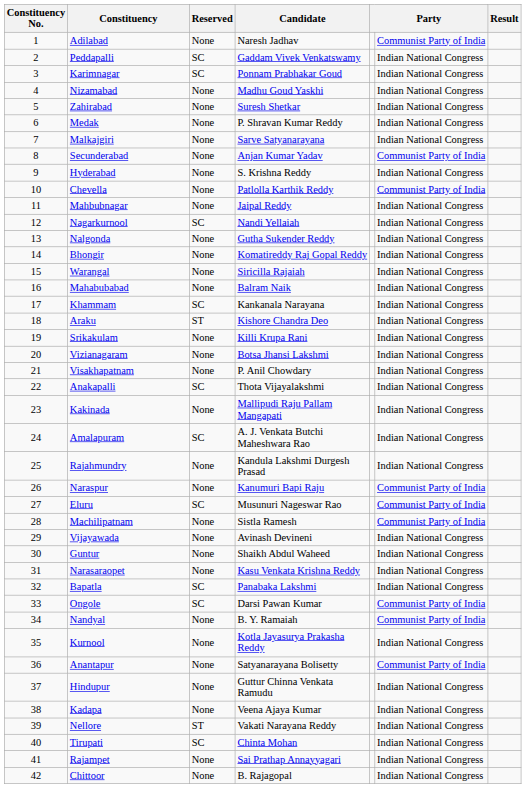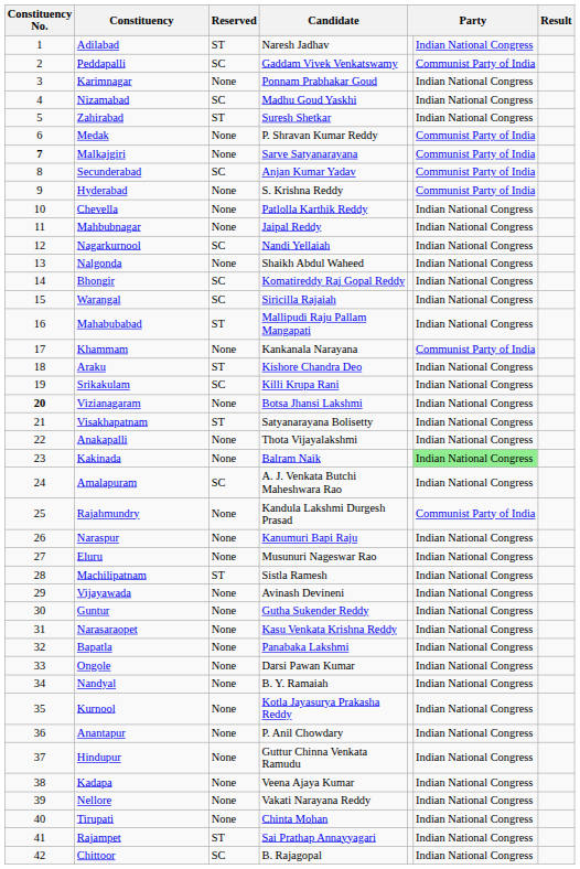 <table class= "wikitable sortable">
 <tr>
 <th>Constituency <br> No.</th>
 <th style="width:180px;">Constituency</th>
 <th>Reserved</th>
 <th style="width:200px;">Candidate</th>
 <th colspan=2>Party</th>
 <th>Result</th>
 </tr>
 <tr>
 <td align="center">1</td>
 <td><a href='#'>Adilabad</a></td>
-<td>None</td>
+<td>ST</td>
 <td>Naresh Jadhav</td>
 <td bgcolor=></td>
-<td><a href='#'>Communist Party of India</a></td>
+<td><a href='#'>Indian National Congress</a></td>
 <td></td>
 </tr>
 <tr>
 <td align="center">2</td>
 <td><a href='#'>Peddapalli</a></td>
 <td>SC</td>
 <td><a href='#'>Gaddam Vivek Venkatswamy</a></td>
 <td bgcolor=></td>
-<td>Indian National Congress</td>
+<td><a href='#'>Communist Party of India</a></td>
 <td></td>
 </tr>
 <tr>
 <td align="center">3</td>
 <td><a href='#'>Karimnagar</a></td>
-<td>SC</td>
+<td>None</td>
 <td><a href='#'>Ponnam Prabhakar Goud</a></td>
 <td bgcolor=></td>
 <td>Indian National Congress</td>
 <td></td>
 </tr>
 <tr>
 <td align="center">4</td>
 <td><a href='#'>Nizamabad</a></td>
-<td>None</td>
+<td>SC</td>
 <td><a href='#'>Madhu Goud Yaskhi</a></td>
 <td bgcolor=></td>
 <td>Indian National Congress</td>
 <td></td>
 </tr>
 <tr>
 <td align="center">5</td>
 <td><a href='#'>Zahirabad</a></td>
-<td>None</td>
+<td>ST</td>
 <td><a href='#'>Suresh Shetkar</a></td>
 <td bgcolor=></td>
 <td>Indian National Congress</td>
 <td></td>
 </tr>
 <tr>
 <td align="center">6</td>
 <td><a href='#'>Medak</a></td>
 <td>None</td>
 <td>P. Shravan Kumar Reddy</td>
 <td bgcolor=></td>
-<td>Indian National Congress</td>
+<td><a href='#'>Communist Party of India</a></td>
 <td></td>
 </tr>
 <tr>
-<td align="center">7</td>
+<td align="center"><strong>7</strong></td>
 <td><a href='#'>Malkajgiri</a></td>
 <td>None</td>
 <td><a href='#'>Sarve Satyanarayana</a></td>
 <td bgcolor=></td>
-<td>Indian National Congress</td>
+<td><a href='#'>Communist Party of India</a></td>
 <td></td>
 </tr>
 <tr>
 <td align="center">8</td>
 <td><a href='#'>Secunderabad</a></td>
-<td>None</td>
+<td>SC</td>
 <td><a href='#'>Anjan Kumar Yadav</a></td>
 <td bgcolor=></td>
 <td><a href='#'>Communist Party of India</a></td>
 <td></td>
 </tr>
 <tr>
 <td align="center">9</td>
 <td><a href='#'>Hyderabad</a></td>
 <td>None</td>
 <td>S. Krishna Reddy</td>
 <td bgcolor=></td>
-<td>Indian National Congress</td>
+<td><a href='#'>Communist Party of India</a></td>
 <td></td>
 </tr>
 <tr>
 <td align="center">10</td>
 <td><a href='#'>Chevella</a></td>
 <td>None</td>
 <td><a href='#'>Patlolla Karthik Reddy</a></td>
 <td bgcolor=></td>
-<td><a href='#'>Communist Party of India</a></td>
+<td>Indian National Congress</td>
 <td></td>
 </tr>
 <tr>
 <td align="center">11</td>
 <td><a href='#'>Mahbubnagar</a></td>
 <td>None</td>
 <td><a href='#'>Jaipal Reddy</a></td>
 <td bgcolor=></td>
 <td>Indian National Congress</td>
 <td></td>
 </tr>
 <tr>
 <td align="center">12</td>
 <td><a href='#'>Nagarkurnool</a></td>
 <td>SC</td>
 <td><a href='#'>Nandi Yellaiah</a></td>
 <td bgcolor=></td>
 <td>Indian National Congress</td>
 <td></td>
 </tr>
 <tr>
 <td align="center">13</td>
 <td><a href='#'>Nalgonda</a></td>
 <td>None</td>
-<td><a href='#'>Gutha Sukender Reddy</a></td>
+<td>Shaikh Abdul Waheed</td>
 <td bgcolor=></td>
 <td>Indian National Congress</td>
 <td></td>
 </tr>
 <tr>
 <td align="center">14</td>
 <td><a href='#'>Bhongir</a></td>
-<td>None</td>
+<td>SC</td>
 <td><a href='#'>Komatireddy Raj Gopal Reddy</a></td>
 <td bgcolor=></td>
 <td>Indian National Congress</td>
 <td></td>
 </tr>
 <tr>
 <td align="center">15</td>
 <td><a href='#'>Warangal</a></td>
-<td>None</td>
+<td>SC</td>
 <td><a href='#'>Siricilla Rajaiah</a></td>
 <td bgcolor=></td>
 <td>Indian National Congress</td>
 <td></td>
 </tr>
 <tr>
 <td align="center">16</td>
 <td><a href='#'>Mahabubabad</a></td>
-<td>None</td>
-<td><a href='#'>Balram Naik</a></td>
+<td>ST</td>
+<td><a href='#'>Mallipudi Raju Pallam Mangapati</a></td>
 <td bgcolor=></td>
 <td>Indian National Congress</td>
 <td></td>
 </tr>
 <tr>
 <td align="center">17</td>
 <td><a href='#'>Khammam</a></td>
-<td>SC</td>
+<td>None</td>
 <td>Kankanala Narayana</td>
 <td bgcolor=></td>
-<td>Indian National Congress</td>
+<td><a href='#'>Communist Party of India</a></td>
 <td></td>
 </tr>
 <tr>
 <td align="center">18</td>
 <td><a href='#'>Araku</a></td>
 <td>ST</td>
 <td><a href='#'>Kishore Chandra Deo</a></td>
 <td bgcolor=></td>
 <td>Indian National Congress</td>
 <td></td>
 </tr>
 <tr>
 <td align="center">19</td>
 <td><a href='#'>Srikakulam</a></td>
-<td>None</td>
+<td>SC</td>
 <td><a href='#'>Killi Krupa Rani</a></td>
 <td bgcolor=></td>
 <td>Indian National Congress</td>
 <td></td>
 </tr>
 <tr>
-<td align="center">20</td>
+<td align="center"><strong>20</strong></td>
 <td><a href='#'>Vizianagaram</a></td>
 <td>None</td>
 <td><a href='#'>Botsa Jhansi Lakshmi</a></td>
 <td bgcolor=></td>
 <td>Indian National Congress</td>
 <td></td>
 </tr>
 <tr>
 <td align="center">21</td>
 <td><a href='#'>Visakhapatnam</a></td>
-<td>None</td>
-<td>P. Anil Chowdary</td>
+<td>ST</td>
+<td>Satyanarayana Bolisetty</td>
 <td bgcolor=></td>
 <td>Indian National Congress</td>
 <td></td>
 </tr>
 <tr>
 <td align="center">22</td>
 <td><a href='#'>Anakapalli</a></td>
-<td>SC</td>
+<td>None</td>
 <td>Thota Vijayalakshmi</td>
 <td bgcolor=></td>
 <td>Indian National Congress</td>
 <td></td>
 </tr>
 <tr>
 <td align="center">23</td>
 <td><a href='#'>Kakinada</a></td>
 <td>None</td>
-<td><a href='#'>Mallipudi Raju Pallam Mangapati</a></td>
+<td><a href='#'>Balram Naik</a></td>
 <td bgcolor=></td>
-<td>Indian National Congress</td>
+<td style="background: lightgreen;">Indian National Congress</td>
 <td></td>
 </tr>
 <tr>
 <td align="center">24</td>
 <td><a href='#'>Amalapuram</a></td>
 <td>SC</td>
 <td>A. J. Venkata Butchi Maheshwara Rao</td>
 <td bgcolor=></td>
 <td>Indian National Congress</td>
 <td></td>
 </tr>
 <tr>
 <td align="center">25</td>
 <td><a href='#'>Rajahmundry</a></td>
 <td>None</td>
 <td>Kandula Lakshmi Durgesh Prasad</td>
 <td bgcolor=></td>
-<td>Indian National Congress</td>
+<td><a href='#'>Communist Party of India</a></td>
 <td></td>
 </tr>
 <tr>
 <td align="center">26</td>
 <td><a href='#'>Naraspur</a></td>
 <td>None</td>
 <td><a href='#'>Kanumuri Bapi Raju</a></td>
 <td bgcolor=></td>
-<td><a href='#'>Communist Party of India</a></td>
+<td>Indian National Congress</td>
 <td></td>
 </tr>
 <tr>
 <td align="center">27</td>
 <td><a href='#'>Eluru</a></td>
-<td>SC</td>
+<td>None</td>
 <td>Musunuri Nageswar Rao</td>
 <td bgcolor=></td>
-<td><a href='#'>Communist Party of India</a></td>
+<td>Indian National Congress</td>
 <td></td>
 </tr>
 <tr>
 <td align="center">28</td>
 <td><a href='#'>Machilipatnam</a></td>
-<td>None</td>
+<td>ST</td>
 <td>Sistla Ramesh</td>
 <td bgcolor=></td>
-<td><a href='#'>Communist Party of India</a></td>
+<td>Indian National Congress</td>
 <td></td>
 </tr>
 <tr>
 <td align="center">29</td>
 <td><a href='#'>Vijayawada</a></td>
 <td>None</td>
 <td>Avinash Devineni</td>
 <td bgcolor=></td>
 <td>Indian National Congress</td>
 <td></td>
 </tr>
 <tr>
 <td align="center">30</td>
 <td><a href='#'>Guntur</a></td>
 <td>None</td>
-<td>Shaikh Abdul Waheed</td>
+<td><a href='#'>Gutha Sukender Reddy</a></td>
 <td bgcolor=></td>
 <td>Indian National Congress</td>
 <td></td>
 </tr>
 <tr>
 <td align="center">31</td>
 <td><a href='#'>Narasaraopet</a></td>
 <td>None</td>
 <td><a href='#'>Kasu Venkata Krishna Reddy</a></td>
 <td bgcolor=></td>
 <td>Indian National Congress</td>
 <td></td>
 </tr>
 <tr>
 <td align="center">32</td>
 <td><a href='#'>Bapatla</a></td>
-<td>SC</td>
+<td>None</td>
 <td><a href='#'>Panabaka Lakshmi</a></td>
 <td bgcolor=></td>
 <td>Indian National Congress</td>
 <td></td>
 </tr>
 <tr>
 <td align="center">33</td>
 <td><a href='#'>Ongole</a></td>
-<td>SC</td>
+<td>None</td>
 <td>Darsi Pawan Kumar</td>
 <td bgcolor=></td>
-<td><a href='#'>Communist Party of India</a></td>
+<td>Indian National Congress</td>
 <td></td>
 </tr>
 <tr>
 <td align="center">34</td>
 <td><a href='#'>Nandyal</a></td>
 <td>None</td>
 <td>B. Y. Ramaiah</td>
 <td bgcolor=></td>
-<td><a href='#'>Communist Party of India</a></td>
+<td>Indian National Congress</td>
 <td></td>
 </tr>
 <tr>
 <td align="center">35</td>
 <td><a href='#'>Kurnool</a></td>
 <td>None</td>
 <td><a href='#'>Kotla Jayasurya Prakasha Reddy</a></td>
 <td bgcolor=></td>
 <td>Indian National Congress</td>
 <td></td>
 </tr>
 <tr>
 <td align="center">36</td>
 <td><a href='#'>Anantapur</a></td>
 <td>None</td>
-<td>Satyanarayana Bolisetty</td>
+<td>P. Anil Chowdary</td>
 <td bgcolor=></td>
-<td><a href='#'>Communist Party of India</a></td>
+<td>Indian National Congress</td>
 <td></td>
 </tr>
 <tr>
 <td align="center">37</td>
 <td><a href='#'>Hindupur</a></td>
 <td>None</td>
 <td>Guttur Chinna Venkata Ramudu</td>
 <td bgcolor=></td>
 <td>Indian National Congress</td>
 <td></td>
 </tr>
 <tr>
 <td align="center">38</td>
 <td><a href='#'>Kadapa</a></td>
 <td>None</td>
 <td>Veena Ajaya Kumar</td>
 <td bgcolor=></td>
 <td>Indian National Congress</td>
 <td></td>
 </tr>
 <tr>
 <td align="center">39</td>
 <td><a href='#'>Nellore</a></td>
-<td>ST</td>
+<td>None</td>
 <td>Vakati Narayana Reddy</td>
 <td bgcolor=></td>
 <td>Indian National Congress</td>
 <td></td>
 </tr>
 <tr>
 <td align="center">40</td>
 <td><a href='#'>Tirupati</a></td>
-<td>SC</td>
+<td>None</td>
 <td><a href='#'>Chinta Mohan</a></td>
 <td bgcolor=></td>
 <td>Indian National Congress</td>
 <td></td>
 </tr>
 <tr>
 <td align="center">41</td>
 <td><a href='#'>Rajampet</a></td>
-<td>None</td>
+<td>ST</td>
 <td><a href='#'>Sai Prathap Annayyagari</a></td>
 <td bgcolor=></td>
 <td>Indian National Congress</td>
 <td></td>
 </tr>
 <tr>
 <td align="center">42</td>
 <td><a href='#'>Chittoor</a></td>
-<td>None</td>
+<td>SC</td>
 <td>B. Rajagopal</td>
 <td bgcolor=></td>
 <td>Indian National Congress</td>
 <td></td>
 </tr>
 </table>
